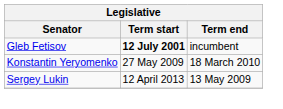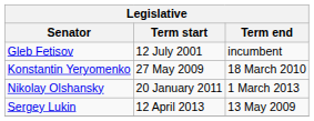 <table class="wikitable sortable">
 <tr>
 <th colspan=3>Legislative</th>
 </tr>
 <tr>
 <th>Senator</th>
 <th>Term start</th>
 <th>Term end</th>
 </tr>
 <tr>
 <td><a href='#'>Gleb Fetisov</a></td>
-<td><strong>12 July 2001</strong></td>
+<td>12 July 2001</td>
 <td>incumbent</td>
 </tr>
 <tr>
 <td><a href='#'>Konstantin Yeryomenko</a></td>
 <td>27 May 2009</td>
 <td>18 March 2010</td>
+</tr>
+<tr>
+<td><a href='#'>Nikolay Olshansky</a></td>
+<td>20 January 2011</td>
+<td>1 March 2013</td>
 </tr>
 <tr>
 <td><a href='#'>Sergey Lukin</a></td>
 <td>12 April 2013</td>
 <td>13 May 2009</td>
 </tr>
 <tr>
 </tr>
 </table>
